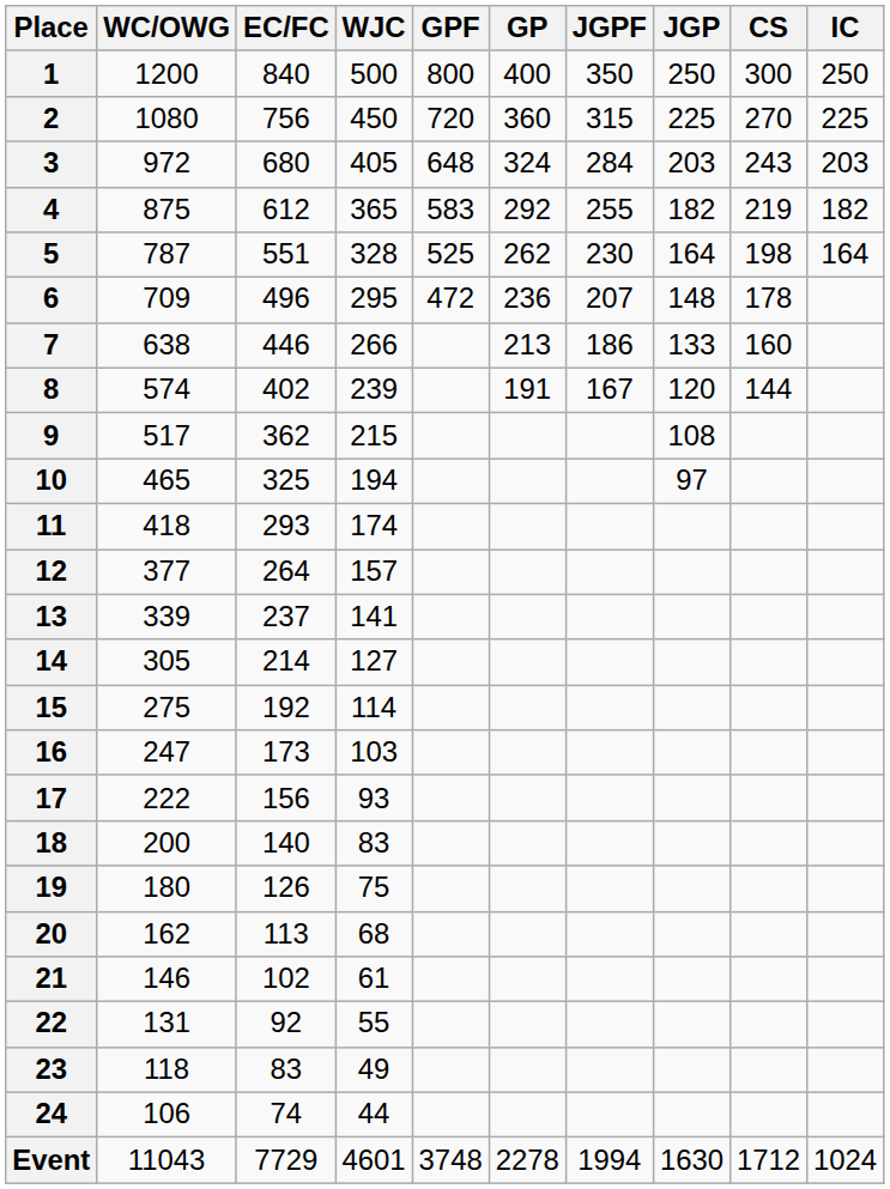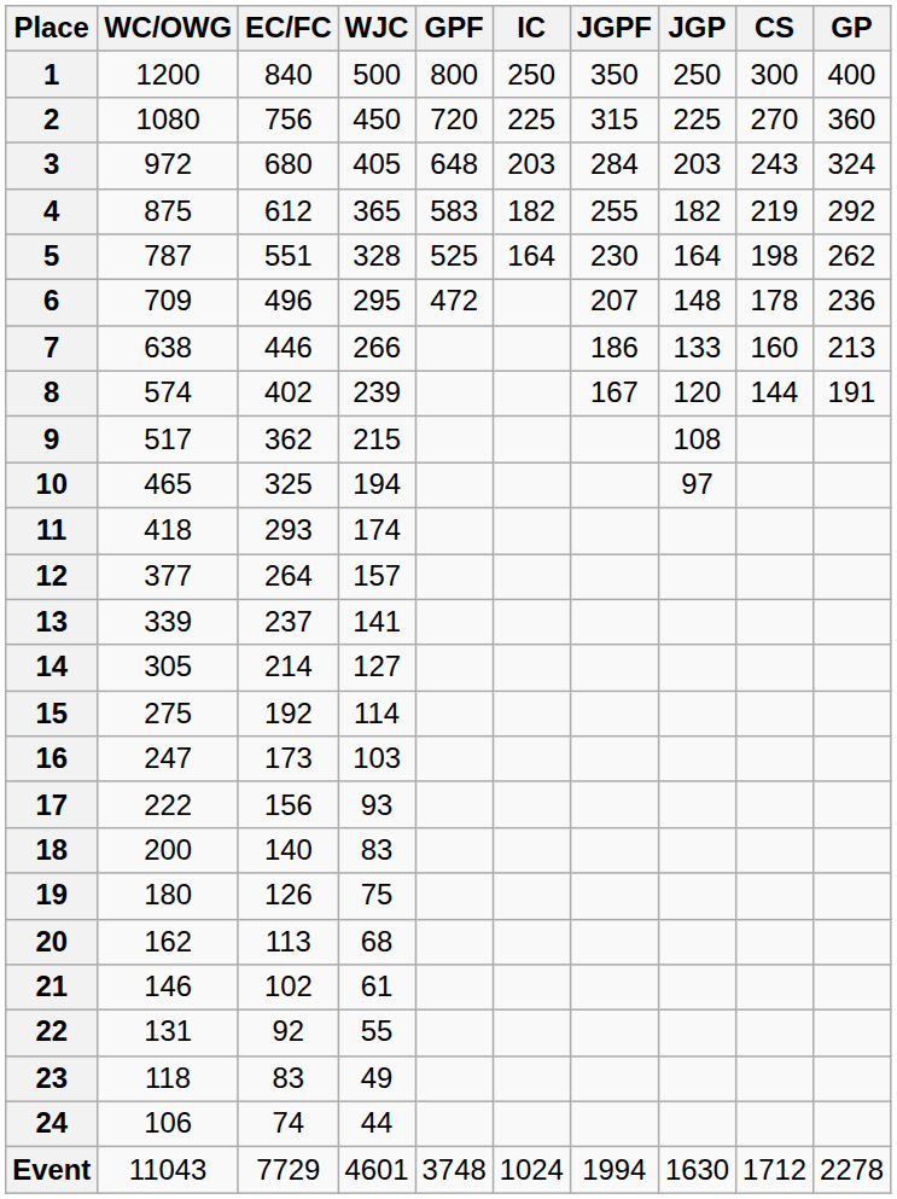 <table class="wikitable sortable" style="text-align: center;">
 <tr>
 <th>Place</th>
 <th>WC/OWG</th>
 <th>EC/FC</th>
 <th>WJC</th>
 <th>GPF</th>
-<th>GP</th>
+<th>IC</th>
 <th>JGPF</th>
 <th>JGP</th>
 <th>CS</th>
-<th>IC</th>
+<th>GP</th>
 </tr>
 <tr>
 <th>1</th>
 <td>1200</td>
 <td>840</td>
 <td>500</td>
 <td>800</td>
-<td>400</td>
+<td>250</td>
 <td>350</td>
 <td>250</td>
 <td>300</td>
-<td>250</td>
+<td>400</td>
 </tr>
 <tr>
 <th>2</th>
 <td>1080</td>
 <td>756</td>
 <td>450</td>
 <td>720</td>
-<td>360</td>
+<td>225</td>
 <td>315</td>
 <td>225</td>
 <td>270</td>
-<td>225</td>
+<td>360</td>
 </tr>
 <tr>
 <th>3</th>
 <td>972</td>
 <td>680</td>
 <td>405</td>
 <td>648</td>
-<td>324</td>
+<td>203</td>
 <td>284</td>
 <td>203</td>
 <td>243</td>
-<td>203</td>
+<td>324</td>
 </tr>
 <tr>
 <th>4</th>
 <td>875</td>
 <td>612</td>
 <td>365</td>
 <td>583</td>
-<td>292</td>
+<td>182</td>
 <td>255</td>
 <td>182</td>
 <td>219</td>
-<td>182</td>
+<td>292</td>
 </tr>
 <tr>
 <th>5</th>
 <td>787</td>
 <td>551</td>
 <td>328</td>
 <td>525</td>
-<td>262</td>
+<td>164</td>
 <td>230</td>
 <td>164</td>
 <td>198</td>
-<td>164</td>
+<td>262</td>
 </tr>
 <tr>
 <th>6</th>
 <td>709</td>
 <td>496</td>
 <td>295</td>
 <td>472</td>
-<td>236</td>
+<td></td>
 <td>207</td>
 <td>148</td>
 <td>178</td>
-<td></td>
+<td>236</td>
 </tr>
 <tr>
 <th>7</th>
 <td>638</td>
 <td>446</td>
 <td>266</td>
 <td></td>
-<td>213</td>
+<td></td>
 <td>186</td>
 <td>133</td>
 <td>160</td>
-<td></td>
+<td>213</td>
 </tr>
 <tr>
 <th>8</th>
 <td>574</td>
 <td>402</td>
 <td>239</td>
 <td></td>
-<td>191</td>
+<td></td>
 <td>167</td>
 <td>120</td>
 <td>144</td>
-<td></td>
+<td>191</td>
 </tr>
 <tr>
 <th>9</th>
 <td>517</td>
 <td>362</td>
 <td>215</td>
 <td></td>
 <td></td>
 <td></td>
 <td>108</td>
 <td></td>
 <td></td>
 </tr>
 <tr>
 <th>10</th>
 <td>465</td>
 <td>325</td>
 <td>194</td>
 <td></td>
 <td></td>
 <td></td>
 <td>97</td>
 <td></td>
 <td></td>
 </tr>
 <tr>
 <th>11</th>
 <td>418</td>
 <td>293</td>
 <td>174</td>
 <td></td>
 <td></td>
 <td></td>
 <td></td>
 <td></td>
 <td></td>
 </tr>
 <tr>
 <th>12</th>
 <td>377</td>
 <td>264</td>
 <td>157</td>
 <td></td>
 <td></td>
 <td></td>
 <td></td>
 <td></td>
 <td></td>
 </tr>
 <tr>
 <th>13</th>
 <td>339</td>
 <td>237</td>
 <td>141</td>
 <td></td>
 <td></td>
 <td></td>
 <td></td>
 <td></td>
 <td></td>
 </tr>
 <tr>
 <th>14</th>
 <td>305</td>
 <td>214</td>
 <td>127</td>
 <td></td>
 <td></td>
 <td></td>
 <td></td>
 <td></td>
 <td></td>
 </tr>
 <tr>
 <th>15</th>
 <td>275</td>
 <td>192</td>
 <td>114</td>
 <td></td>
 <td></td>
 <td></td>
 <td></td>
 <td></td>
 <td></td>
 </tr>
 <tr>
 <th>16</th>
 <td>247</td>
 <td>173</td>
 <td>103</td>
 <td></td>
 <td></td>
 <td></td>
 <td></td>
 <td></td>
 <td></td>
 </tr>
 <tr>
 <th>17</th>
 <td>222</td>
 <td>156</td>
 <td>93</td>
 <td></td>
 <td></td>
 <td></td>
 <td></td>
 <td></td>
 <td></td>
 </tr>
 <tr>
 <th>18</th>
 <td>200</td>
 <td>140</td>
 <td>83</td>
 <td></td>
 <td></td>
 <td></td>
 <td></td>
 <td></td>
 <td></td>
 </tr>
 <tr>
 <th>19</th>
 <td>180</td>
 <td>126</td>
 <td>75</td>
 <td></td>
 <td></td>
 <td></td>
 <td></td>
 <td></td>
 <td></td>
 </tr>
 <tr>
 <th>20</th>
 <td>162</td>
 <td>113</td>
 <td>68</td>
 <td></td>
 <td></td>
 <td></td>
 <td></td>
 <td></td>
 <td></td>
 </tr>
 <tr>
 <th>21</th>
 <td>146</td>
 <td>102</td>
 <td>61</td>
 <td></td>
 <td></td>
 <td></td>
 <td></td>
 <td></td>
 <td></td>
 </tr>
 <tr>
 <th>22</th>
 <td>131</td>
 <td>92</td>
 <td>55</td>
 <td></td>
 <td></td>
 <td></td>
 <td></td>
 <td></td>
 <td></td>
 </tr>
 <tr>
 <th>23</th>
 <td>118</td>
 <td>83</td>
 <td>49</td>
 <td></td>
 <td></td>
 <td></td>
 <td></td>
 <td></td>
 <td></td>
 </tr>
 <tr>
 <th>24</th>
 <td>106</td>
 <td>74</td>
 <td>44</td>
 <td></td>
 <td></td>
 <td></td>
 <td></td>
 <td></td>
 <td></td>
 </tr>
 <tr>
 <th>Event</th>
 <td>11043</td>
 <td>7729</td>
 <td>4601</td>
 <td>3748</td>
-<td>2278</td>
+<td>1024</td>
 <td>1994</td>
 <td>1630</td>
 <td>1712</td>
-<td>1024</td>
+<td>2278</td>
 </tr>
 </table>
